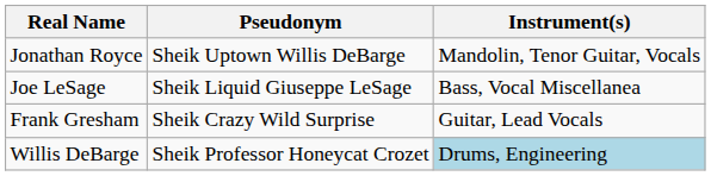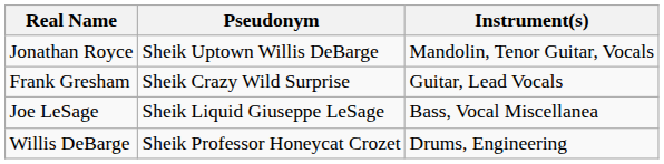 <table class=wikitable>
 <tr>
 <th>Real Name</th>
 <th>Pseudonym</th>
 <th>Instrument(s)</th>
 </tr>
 <tr>
 <td>Jonathan Royce</td>
 <td>Sheik Uptown Willis DeBarge</td>
 <td>Mandolin, Tenor Guitar, Vocals</td>
 </tr>
 <tr>
+<td>Frank Gresham</td>
+<td>Sheik Crazy Wild Surprise</td>
+<td>Guitar, Lead Vocals</td>
+</tr>
+<tr>
 <td>Joe LeSage</td>
 <td>Sheik Liquid Giuseppe LeSage</td>
 <td>Bass, Vocal Miscellanea</td>
 </tr>
 <tr>
-<td>Frank Gresham</td>
-<td>Sheik Crazy Wild Surprise</td>
-<td>Guitar, Lead Vocals</td>
-</tr>
-<tr>
 <td>Willis DeBarge</td>
 <td>Sheik Professor Honeycat Crozet</td>
-<td style="background: lightblue;">Drums, Engineering</td>
+<td>Drums, Engineering</td>
 </tr>
 </table>
